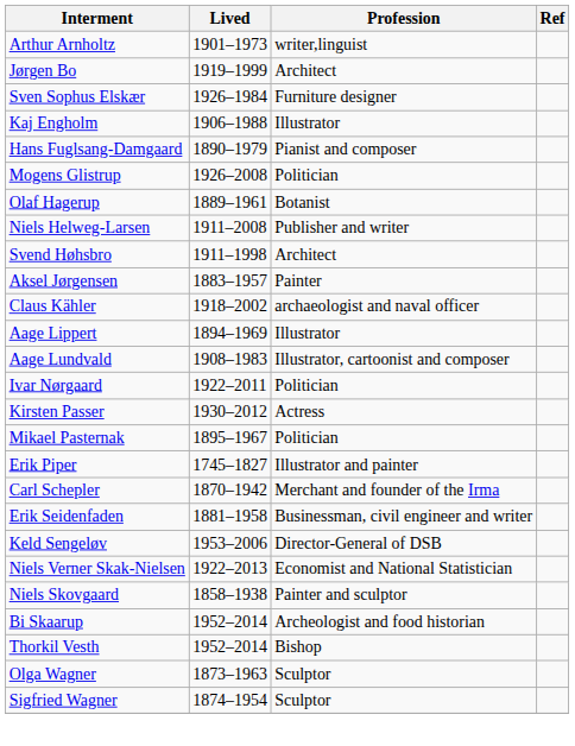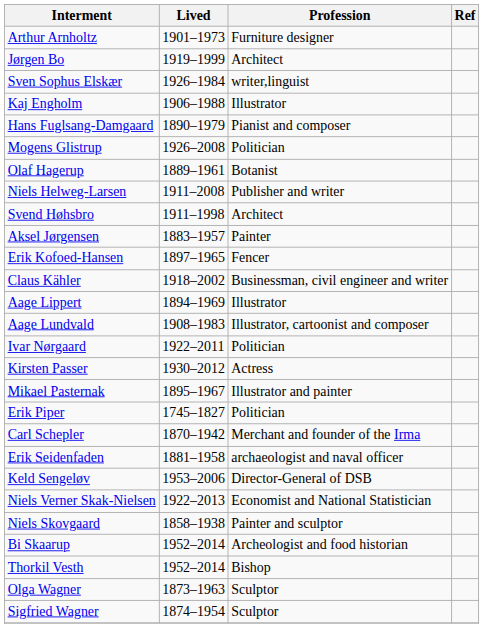 <table class="wikitable sortable">
 <tr>
 <th>Interment</th>
 <th>Lived</th>
 <th>Profession</th>
 <th>Ref</th>
 </tr>
 <tr>
 <td><a href='#'>Arthur Arnholtz</a></td>
 <td>1901–1973</td>
-<td>writer,linguist</td>
+<td>Furniture designer</td>
 <td></td>
 </tr>
 <tr>
 <td><a href='#'>Jørgen Bo</a></td>
 <td>1919–1999</td>
 <td>Architect</td>
 <td></td>
 </tr>
 <tr>
 <td><a href='#'>Sven Sophus Elskær</a></td>
 <td>1926–1984</td>
-<td>Furniture designer</td>
+<td>writer,linguist</td>
 <td></td>
 </tr>
 <tr>
 <td><a href='#'>Kaj Engholm</a></td>
 <td>1906–1988</td>
 <td>Illustrator</td>
 <td></td>
 </tr>
 <tr>
 <td><a href='#'>Hans Fuglsang-Damgaard</a></td>
 <td>1890–1979</td>
 <td>Pianist and composer</td>
 <td></td>
 </tr>
 <tr>
 <td><a href='#'>Mogens Glistrup</a></td>
 <td>1926–2008</td>
 <td>Politician</td>
 <td></td>
 </tr>
 <tr>
 <td><a href='#'>Olaf Hagerup</a></td>
 <td>1889–1961</td>
 <td>Botanist</td>
 <td></td>
 </tr>
 <tr>
 <td><a href='#'>Niels Helweg-Larsen</a></td>
 <td>1911–2008</td>
 <td>Publisher and writer</td>
 <td></td>
 </tr>
 <tr>
 <td><a href='#'>Svend Høhsbro</a></td>
 <td>1911–1998</td>
 <td>Architect</td>
 <td></td>
 </tr>
 <tr>
 <td><a href='#'>Aksel Jørgensen</a></td>
 <td>1883–1957</td>
 <td>Painter</td>
 <td></td>
 </tr>
 <tr>
+<td><a href='#'>Erik Kofoed-Hansen</a></td>
+<td>1897–1965</td>
+<td>Fencer</td>
+<td></td>
+</tr>
+<tr>
 <td><a href='#'>Claus Kähler</a></td>
 <td>1918–2002</td>
-<td>archaeologist and naval officer</td>
+<td>Businessman, civil engineer and writer</td>
 <td></td>
 </tr>
 <tr>
 <td><a href='#'>Aage Lippert</a></td>
 <td>1894–1969</td>
 <td>Illustrator</td>
 <td></td>
 </tr>
 <tr>
 <td><a href='#'>Aage Lundvald</a></td>
 <td>1908–1983</td>
 <td>Illustrator, cartoonist and composer</td>
 <td></td>
 </tr>
 <tr>
 <td><a href='#'>Ivar Nørgaard</a></td>
 <td>1922–2011</td>
 <td>Politician</td>
 <td></td>
 </tr>
 <tr>
 <td><a href='#'>Kirsten Passer</a></td>
 <td>1930–2012</td>
 <td>Actress</td>
 <td></td>
 </tr>
 <tr>
 <td><a href='#'>Mikael Pasternak</a></td>
 <td>1895–1967</td>
-<td>Politician</td>
+<td>Illustrator and painter</td>
 <td></td>
 </tr>
 <tr>
 <td><a href='#'>Erik Piper</a></td>
 <td>1745–1827</td>
-<td>Illustrator and painter</td>
+<td>Politician</td>
 <td></td>
 </tr>
 <tr>
 <td><a href='#'>Carl Schepler</a></td>
 <td>1870–1942</td>
 <td>Merchant and founder of the <a href='#'>Irma</a></td>
 <td></td>
 </tr>
 <tr>
 <td><a href='#'>Erik Seidenfaden</a></td>
 <td>1881–1958</td>
-<td>Businessman, civil engineer and writer</td>
+<td>archaeologist and naval officer</td>
 <td></td>
 </tr>
 <tr>
 <td><a href='#'>Keld Sengeløv</a></td>
 <td>1953–2006</td>
 <td>Director-General of DSB</td>
 <td></td>
 </tr>
 <tr>
 <td><a href='#'>Niels Verner Skak-Nielsen</a></td>
 <td>1922–2013</td>
 <td>Economist and National Statistician</td>
 <td></td>
 </tr>
 <tr>
 <td><a href='#'>Niels Skovgaard</a></td>
 <td>1858–1938</td>
 <td>Painter and sculptor</td>
 <td></td>
 </tr>
 <tr>
 <td><a href='#'>Bi Skaarup</a></td>
 <td>1952–2014</td>
 <td>Archeologist and food historian</td>
 <td></td>
 </tr>
 <tr>
 <td><a href='#'>Thorkil Vesth</a></td>
 <td>1952–2014</td>
 <td>Bishop</td>
 <td></td>
 </tr>
 <tr>
 <td><a href='#'>Olga Wagner</a></td>
 <td>1873–1963</td>
 <td>Sculptor</td>
 <td></td>
 </tr>
 <tr>
 <td><a href='#'>Sigfried Wagner</a></td>
 <td>1874–1954</td>
 <td>Sculptor</td>
 <td></td>
 </tr>
 <tr>
 </tr>
 </table>
